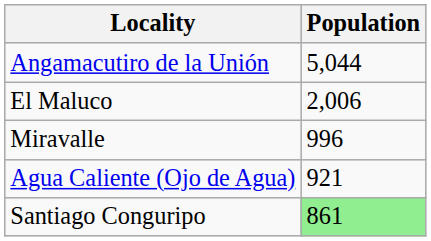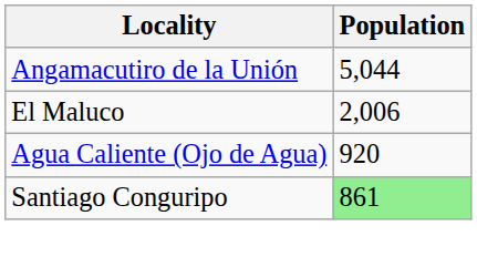 <table class="wikitable">
 <tr>
 <th>Locality</th>
 <th>Population</th>
 </tr>
 <tr>
 <td><a href='#'>Angamacutiro de la Unión</a></td>
 <td>5,044</td>
 </tr>
 <tr>
 <td>El Maluco</td>
 <td>2,006</td>
 </tr>
 <tr>
-<td>Miravalle</td>
-<td>996</td>
-</tr>
-<tr>
 <td><a href='#'>Agua Caliente (Ojo de Agua)</a></td>
-<td>921</td>
+<td>920</td>
 </tr>
 <tr>
 <td>Santiago Conguripo</td>
 <td style="background: lightgreen;">861</td>
 </tr>
 </table>
